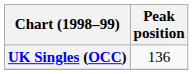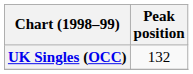 <table class="wikitable sortable plainrowheaders" style="text-align:center">
 <tr>
 <th scope="col">Chart (1998–99)</th>
 <th scope="col">Peak<br>position</th>
 </tr>
 <tr>
 <th scope="row"><a href='#'>UK Singles</a> (<a href='#'>OCC</a>)</th>
-<td>136</td>
+<td>132</td>
 </tr>
 <tr>
 </tr>
 <tr>
 </tr>
 <tr>
 </tr>
 </table>
